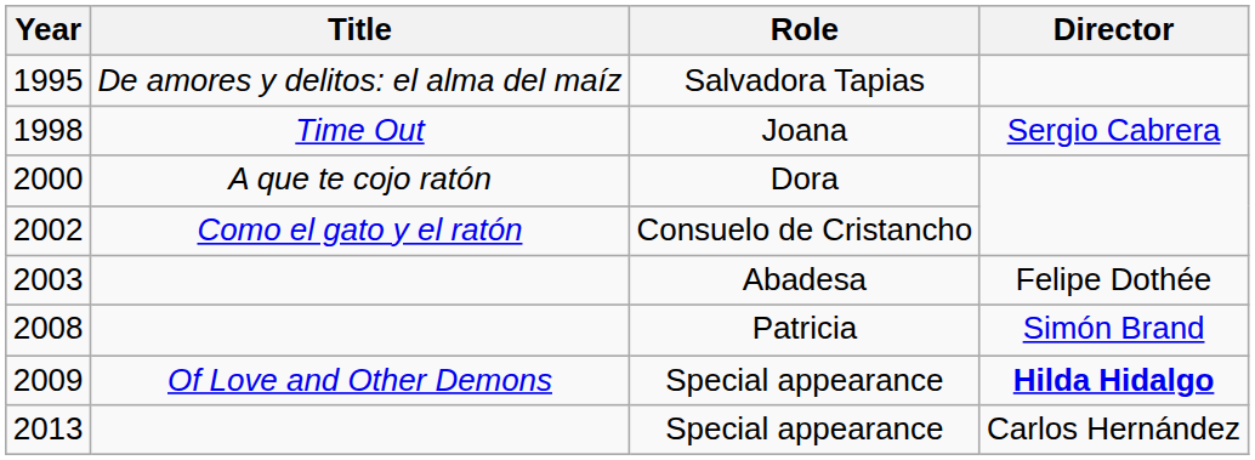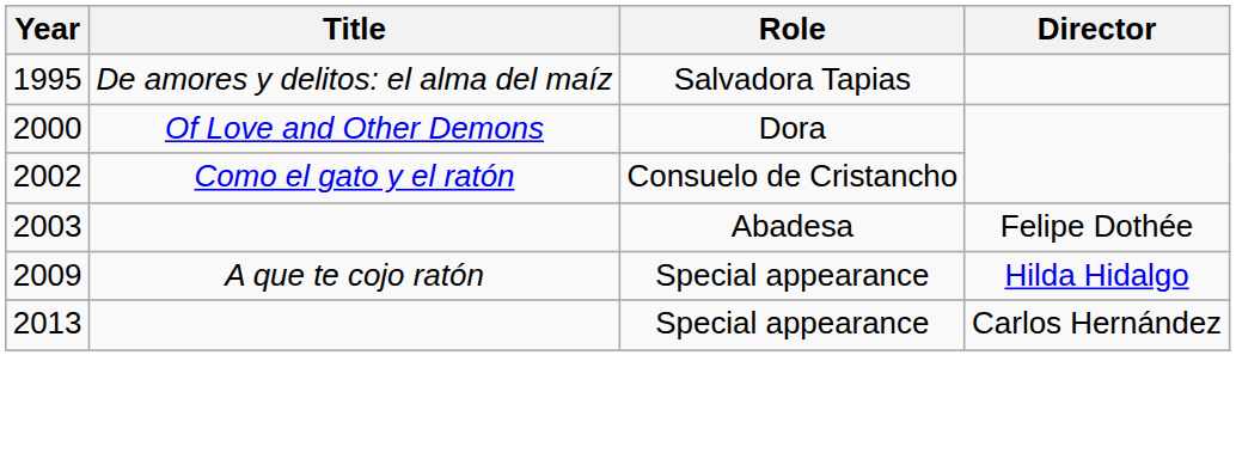 <table class="wikitable plainrowheaders" style="text-align:center;" border="1">
 <tr>
 <th>Year</th>
 <th>Title</th>
 <th>Role</th>
 <th>Director</th>
 </tr>
 <tr>
 <td>1995</td>
 <td><em>De amores y delitos: el alma del maíz</em></td>
 <td>Salvadora Tapias</td>
 <td></td>
 </tr>
 <tr>
-<td>1998</td>
-<td><em><a href='#'>Time Out</a></em></td>
-<td>Joana</td>
-<td><a href='#'>Sergio Cabrera</a></td>
-</tr>
-<tr>
 <td>2000</td>
-<td><em>A que te cojo ratón</em></td>
+<td><em><a href='#'>Of Love and Other Demons</a></em></td>
 <td>Dora</td>
 <td rowspan=2></td>
 </tr>
 <tr>
 <td>2002</td>
 <td><em><a href='#'>Como el gato y el ratón</a></em></td>
 <td>Consuelo de Cristancho</td>
 </tr>
 <tr>
 <td>2003</td>
 <td><em></em></td>
 <td>Abadesa</td>
 <td>Felipe Dothée</td>
 </tr>
 <tr>
-<td>2008</td>
-<td><em></em></td>
-<td>Patricia</td>
-<td><a href='#'>Simón Brand</a></td>
-</tr>
-<tr>
 <td>2009</td>
-<td><em><a href='#'>Of Love and Other Demons</a></em></td>
+<td><em>A que te cojo ratón</em></td>
 <td>Special appearance</td>
-<td><strong><a href='#'>Hilda Hidalgo</a></strong></td>
+<td><a href='#'>Hilda Hidalgo</a></td>
 </tr>
 <tr>
 <td>2013</td>
 <td><em></em></td>
 <td>Special appearance</td>
 <td>Carlos Hernández</td>
 </tr>
 </table>
